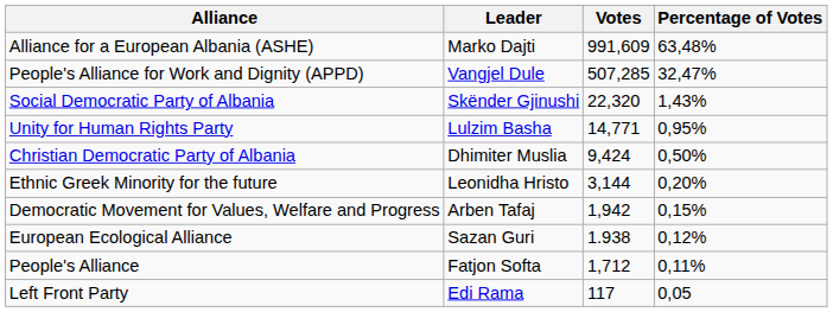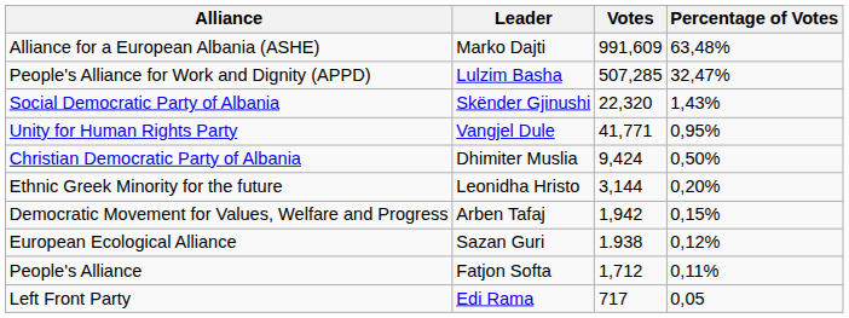 <table class="wikitable">
 <tr>
 <th>Alliance</th>
 <th>Leader</th>
 <th>Votes</th>
 <th>Percentage of Votes</th>
 </tr>
 <tr>
 <td>Alliance for a European Albania (ASHE)</td>
 <td>Marko Dajti</td>
 <td>991,609</td>
 <td>63,48%</td>
 </tr>
 <tr>
 <td>People's Alliance for Work and Dignity (APPD)</td>
-<td><a href='#'>Vangjel Dule</a></td>
+<td><a href='#'>Lulzim Basha</a></td>
 <td>507,285</td>
 <td>32,47%</td>
 </tr>
 <tr>
 <td><a href='#'>Social Democratic Party of Albania</a></td>
 <td><a href='#'>Skënder Gjinushi</a></td>
 <td>22,320</td>
 <td>1,43%</td>
 </tr>
 <tr>
 <td><a href='#'>Unity for Human Rights Party</a></td>
-<td><a href='#'>Lulzim Basha</a></td>
-<td>14,771</td>
+<td><a href='#'>Vangjel Dule</a></td>
+<td>41,771</td>
 <td>0,95%</td>
 </tr>
 <tr>
 <td><a href='#'>Christian Democratic Party of Albania</a></td>
 <td>Dhimiter Muslia</td>
 <td>9,424</td>
 <td>0,50%</td>
 </tr>
 <tr>
 <td>Ethnic Greek Minority for the future</td>
 <td>Leonidha Hristo</td>
 <td>3,144</td>
 <td>0,20%</td>
 </tr>
 <tr>
 <td>Democratic Movement for Values, Welfare and Progress</td>
 <td>Arben Tafaj</td>
 <td>1,942</td>
 <td>0,15%</td>
 </tr>
 <tr>
 <td>European Ecological Alliance</td>
 <td>Sazan Guri</td>
 <td>1.938</td>
 <td>0,12%</td>
 </tr>
 <tr>
 <td>People's Alliance</td>
 <td>Fatjon Softa</td>
 <td>1,712</td>
 <td>0,11%</td>
 </tr>
 <tr>
 <td>Left Front Party</td>
 <td><a href='#'>Edi Rama</a></td>
-<td>117</td>
+<td>717</td>
 <td>0,05</td>
 </tr>
 </table>
